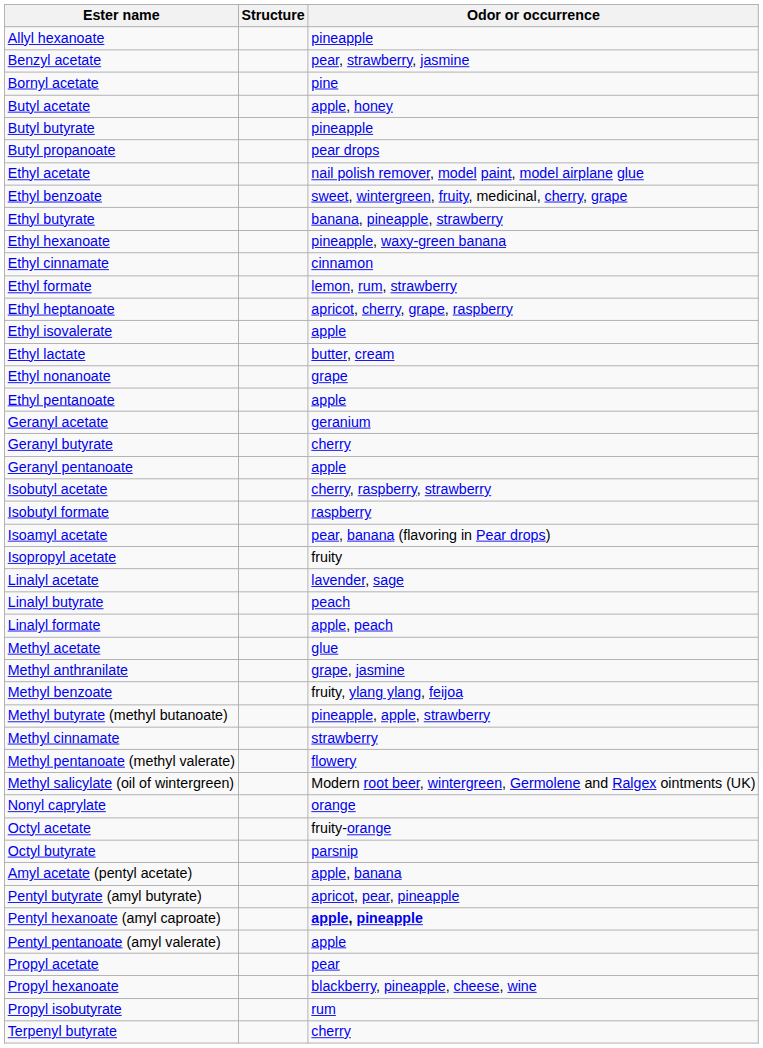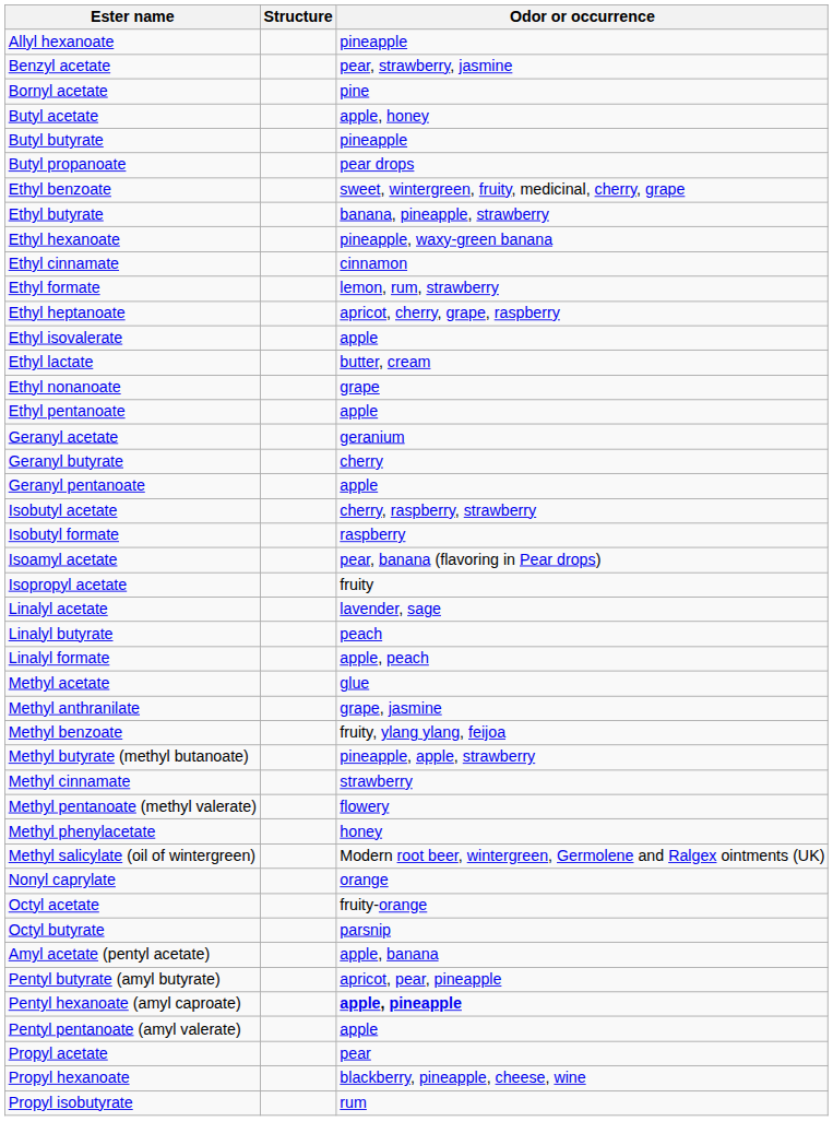 <table class="wikitable skin-invert-image">
 <tr>
 <th valign="top" align="left">Ester name</th>
 <th valign="top" align="left">Structure</th>
 <th valign="top" align="left">Odor or occurrence</th>
 </tr>
 <tr>
 <td><a href='#'>Allyl hexanoate</a></td>
 <td></td>
 <td><a href='#'>pineapple</a></td>
 </tr>
 <tr>
 <td><a href='#'>Benzyl acetate</a></td>
 <td></td>
 <td><a href='#'>pear</a>, <a href='#'>strawberry</a>, <a href='#'>jasmine</a></td>
 </tr>
 <tr>
 <td><a href='#'>Bornyl acetate</a></td>
 <td></td>
 <td><a href='#'>pine</a></td>
 </tr>
 <tr>
 <td><a href='#'>Butyl acetate</a></td>
 <td></td>
 <td><a href='#'>apple</a>, <a href='#'>honey</a></td>
 </tr>
 <tr>
 <td><a href='#'>Butyl butyrate</a></td>
 <td></td>
 <td><a href='#'>pineapple</a></td>
 </tr>
 <tr>
 <td><a href='#'>Butyl propanoate</a></td>
 <td></td>
 <td><a href='#'>pear drops</a></td>
-</tr>
-<tr>
-<td><a href='#'>Ethyl acetate</a></td>
-<td></td>
-<td><a href='#'>nail polish remover</a>, <a href='#'>model</a> <a href='#'>paint</a>, <a href='#'>model airplane</a> <a href='#'>glue</a></td>
 </tr>
 <tr>
 <td><a href='#'>Ethyl benzoate</a></td>
 <td></td>
 <td><a href='#'>sweet</a>, <a href='#'>wintergreen</a>, <a href='#'>fruity</a>, medicinal, <a href='#'>cherry</a>, <a href='#'>grape</a></td>
 </tr>
 <tr>
 <td><a href='#'>Ethyl butyrate</a></td>
 <td></td>
 <td><a href='#'>banana</a>, <a href='#'>pineapple</a>, <a href='#'>strawberry</a></td>
 </tr>
 <tr>
 <td><a href='#'>Ethyl hexanoate</a></td>
 <td></td>
 <td><a href='#'>pineapple</a>, <a href='#'>waxy-green banana</a></td>
 </tr>
 <tr>
 <td><a href='#'>Ethyl cinnamate</a></td>
 <td></td>
 <td><a href='#'>cinnamon</a></td>
 </tr>
 <tr>
 <td><a href='#'>Ethyl formate</a></td>
 <td></td>
 <td><a href='#'>lemon</a>, <a href='#'>rum</a>, <a href='#'>strawberry</a></td>
 </tr>
 <tr>
 <td><a href='#'>Ethyl heptanoate</a></td>
 <td></td>
 <td><a href='#'>apricot</a>, <a href='#'>cherry</a>, <a href='#'>grape</a>, <a href='#'>raspberry</a></td>
 </tr>
 <tr>
 <td><a href='#'>Ethyl isovalerate</a></td>
 <td></td>
 <td><a href='#'>apple</a></td>
 </tr>
 <tr>
 <td><a href='#'>Ethyl lactate</a></td>
 <td></td>
 <td><a href='#'>butter</a>, <a href='#'>cream</a></td>
 </tr>
 <tr>
 <td><a href='#'>Ethyl nonanoate</a></td>
 <td></td>
 <td><a href='#'>grape</a></td>
 </tr>
 <tr>
 <td><a href='#'>Ethyl pentanoate</a></td>
 <td></td>
 <td><a href='#'>apple</a></td>
 </tr>
 <tr>
 <td><a href='#'>Geranyl acetate</a></td>
 <td></td>
 <td><a href='#'>geranium</a></td>
 </tr>
 <tr>
 <td><a href='#'>Geranyl butyrate</a></td>
 <td></td>
 <td><a href='#'>cherry</a></td>
 </tr>
 <tr>
 <td><a href='#'>Geranyl pentanoate</a></td>
 <td></td>
 <td><a href='#'>apple</a></td>
 </tr>
 <tr>
 <td><a href='#'>Isobutyl acetate</a></td>
 <td></td>
 <td><a href='#'>cherry</a>, <a href='#'>raspberry</a>, <a href='#'>strawberry</a></td>
 </tr>
 <tr>
 <td><a href='#'>Isobutyl formate</a></td>
 <td></td>
 <td><a href='#'>raspberry</a></td>
 </tr>
 <tr>
 <td><a href='#'>Isoamyl acetate</a></td>
 <td></td>
 <td><a href='#'>pear</a>, <a href='#'>banana</a> (flavoring in <a href='#'>Pear drops</a>)</td>
 </tr>
 <tr>
 <td><a href='#'>Isopropyl acetate</a></td>
 <td></td>
 <td>fruity</td>
 </tr>
 <tr>
 <td><a href='#'>Linalyl acetate</a></td>
 <td></td>
 <td><a href='#'>lavender</a>, <a href='#'>sage</a></td>
 </tr>
 <tr>
 <td><a href='#'>Linalyl butyrate</a></td>
 <td></td>
 <td><a href='#'>peach</a></td>
 </tr>
 <tr>
 <td><a href='#'>Linalyl formate</a></td>
 <td></td>
 <td><a href='#'>apple</a>, <a href='#'>peach</a></td>
 </tr>
 <tr>
 <td><a href='#'>Methyl acetate</a></td>
 <td></td>
 <td><a href='#'>glue</a></td>
 </tr>
 <tr>
 <td><a href='#'>Methyl anthranilate</a></td>
 <td></td>
 <td><a href='#'>grape</a>, <a href='#'>jasmine</a></td>
 </tr>
 <tr>
 <td><a href='#'>Methyl benzoate</a></td>
 <td></td>
 <td>fruity, <a href='#'>ylang ylang</a>, <a href='#'>feijoa</a></td>
 </tr>
 <tr>
 <td><a href='#'>Methyl butyrate</a> (methyl butanoate)</td>
 <td></td>
 <td><a href='#'>pineapple</a>, <a href='#'>apple</a>, <a href='#'>strawberry</a></td>
 </tr>
 <tr>
 <td><a href='#'>Methyl cinnamate</a></td>
 <td></td>
 <td><a href='#'>strawberry</a></td>
 </tr>
 <tr>
 <td><a href='#'>Methyl pentanoate</a> (methyl valerate)</td>
 <td></td>
 <td><a href='#'>flowery</a></td>
 </tr>
 <tr>
+<td><a href='#'>Methyl phenylacetate</a></td>
+<td></td>
+<td><a href='#'>honey</a></td>
+</tr>
+<tr>
 <td><a href='#'>Methyl salicylate</a> (oil of wintergreen)</td>
 <td></td>
 <td>Modern <a href='#'>root beer</a>, <a href='#'>wintergreen</a>, <a href='#'>Germolene</a> and <a href='#'>Ralgex</a> ointments (UK)</td>
 </tr>
 <tr>
 <td><a href='#'>Nonyl caprylate</a></td>
 <td></td>
 <td><a href='#'>orange</a></td>
 </tr>
 <tr>
 <td><a href='#'>Octyl acetate</a></td>
 <td></td>
 <td>fruity-<a href='#'>orange</a></td>
 </tr>
 <tr>
 <td><a href='#'>Octyl butyrate</a></td>
 <td></td>
 <td><a href='#'>parsnip</a></td>
 </tr>
 <tr>
 <td><a href='#'>Amyl acetate</a> (pentyl acetate)</td>
 <td></td>
 <td><a href='#'>apple</a>, <a href='#'>banana</a></td>
 </tr>
 <tr>
 <td><a href='#'>Pentyl butyrate</a> (amyl butyrate)</td>
 <td></td>
 <td><a href='#'>apricot</a>, <a href='#'>pear</a>, <a href='#'>pineapple</a></td>
 </tr>
 <tr>
 <td><a href='#'>Pentyl hexanoate</a> (amyl caproate)</td>
 <td></td>
 <td><strong><a href='#'>apple</a>, <a href='#'>pineapple</a></strong></td>
 </tr>
 <tr>
 <td><a href='#'>Pentyl pentanoate</a> (amyl valerate)</td>
 <td></td>
 <td><a href='#'>apple</a></td>
 </tr>
 <tr>
 <td><a href='#'>Propyl acetate</a></td>
 <td></td>
 <td><a href='#'>pear</a></td>
 </tr>
 <tr>
 <td><a href='#'>Propyl hexanoate</a></td>
 <td></td>
 <td><a href='#'>blackberry</a>, <a href='#'>pineapple</a>, <a href='#'>cheese</a>, <a href='#'>wine</a></td>
 </tr>
 <tr>
 <td><a href='#'>Propyl isobutyrate</a></td>
 <td></td>
 <td><a href='#'>rum</a></td>
 </tr>
-<tr>
-<td><a href='#'>Terpenyl butyrate</a></td>
-<td></td>
-<td><a href='#'>cherry</a></td>
-</tr>
 </table>
